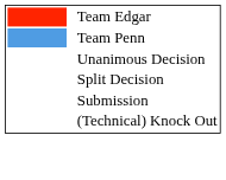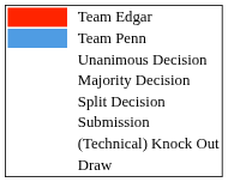 <table style="border:1px solid black; float:left;">
 <tr>
 <td style="background:#FF2400; width:40px;"></td>
 <td> </td>
 <td>Team Edgar</td>
 </tr>
 <tr>
 <td style="background:#4F9CE3; width:40px;"></td>
 <td> </td>
 <td>Team Penn</td>
 </tr>
 <tr>
 <td style="width:60px;"></td>
 <td> </td>
 <td>Unanimous Decision</td>
 </tr>
 <tr>
 <td style="width:60px;"></td>
 <td> </td>
+<td>Majority Decision</td>
+</tr>
+<tr>
+<td style="width:60px;"></td>
+<td> </td>
 <td>Split Decision</td>
 </tr>
 <tr>
 <td style="width:60px;"></td>
 <td> </td>
 <td>Submission</td>
 </tr>
 <tr>
 <td style="width:60px;"></td>
 <td> </td>
 <td>(Technical) Knock Out</td>
 </tr>
+<tr>
+<td style="width:60px;"></td>
+<td> </td>
+<td>Draw</td>
+</tr>
 </table>
